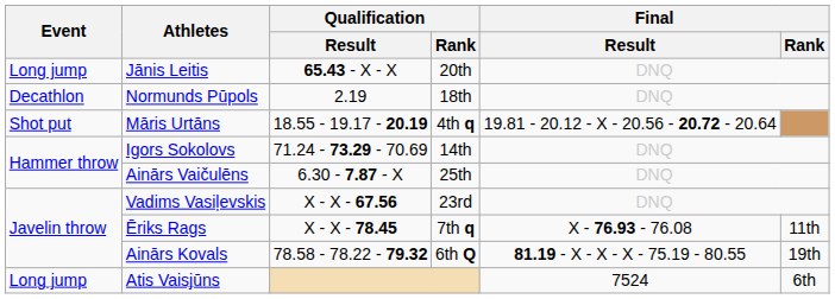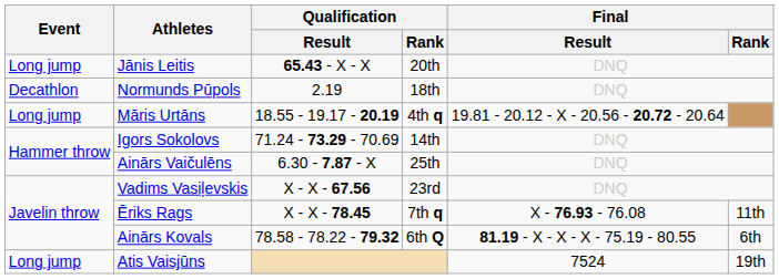 <table class="wikitable" border="1" style="font-size:90%">
 <tr>
 <th rowspan="2">Event</th>
 <th rowspan="2">Athletes</th>
 <th colspan="2">Qualification</th>
 <th colspan="2">Final</th>
 </tr>
 <tr>
 <th>Result</th>
 <th>Rank</th>
 <th>Result</th>
 <th>Rank</th>
 </tr>
 <tr>
 <td><a href='#'>Long jump</a></td>
 <td><a href='#'>Jānis Leitis</a></td>
 <td align=center><strong>65.43</strong> - X - X</td>
 <td align=center>20th</td>
 <td align="center" colspan="2" style="color:#cccccc;">DNQ</td>
 </tr>
 <tr>
 <td><a href='#'>Decathlon</a></td>
 <td><a href='#'>Normunds Pūpols</a></td>
 <td align=center>2.19</td>
 <td align=center>18th</td>
 <td align="center" colspan="2" style="color:#cccccc;">DNQ</td>
 </tr>
 <tr>
-<td><a href='#'>Shot put</a></td>
+<td><a href='#'>Long jump</a></td>
 <td><a href='#'>Māris Urtāns</a></td>
 <td align=center>18.55 - 19.17 - <strong>20.19</strong></td>
 <td align=center>4th <strong>q</strong></td>
 <td align=center>19.81 - 20.12 - X - 20.56 - <strong>20.72</strong> - 20.64</td>
 <td align=center bgcolor=cc9966></td>
 </tr>
 <tr>
 <td rowspan="2"><a href='#'>Hammer throw</a></td>
 <td><a href='#'>Igors Sokolovs</a></td>
 <td align=center>71.24 - <strong>73.29</strong> - 70.69</td>
 <td align=center>14th</td>
 <td align="center" colspan="2" style="color:#cccccc;">DNQ</td>
 </tr>
 <tr>
 <td><a href='#'>Ainārs Vaičulēns</a></td>
 <td align=center>6.30 - <strong>7.87</strong> - X</td>
 <td align=center>25th</td>
 <td align="center" colspan="2" style="color:#cccccc;">DNQ</td>
 </tr>
 <tr>
 <td rowspan="3"><a href='#'>Javelin throw</a></td>
 <td><a href='#'>Vadims Vasiļevskis</a></td>
 <td align=center>X - X - <strong>67.56</strong></td>
 <td align=center>23rd</td>
 <td align="center" colspan="2" style="color:#cccccc;">DNQ</td>
 </tr>
 <tr>
 <td><a href='#'>Ēriks Rags</a></td>
 <td align=center>X - X - <strong>78.45</strong></td>
 <td align=center>7th <strong>q</strong></td>
 <td align=center>X - <strong>76.93</strong> - 76.08</td>
 <td align=center>11th</td>
 </tr>
 <tr>
 <td><a href='#'>Ainārs Kovals</a></td>
 <td align=center>78.58 - 78.22 - <strong>79.32</strong></td>
 <td align=center>6th <strong>Q</strong></td>
 <td align=center><strong>81.19</strong> - X - X - X - 75.19 - 80.55</td>
-<td align=center>19th</td>
+<td align=center>6th</td>
 </tr>
 <tr>
 <td><a href='#'>Long jump</a></td>
 <td><a href='#'>Atis Vaisjūns</a></td>
 <td align=center colspan="2" bgcolor="wheat"></td>
 <td align=center>7524</td>
-<td align=center>6th</td>
+<td align=center>19th</td>
 </tr>
 </table>
